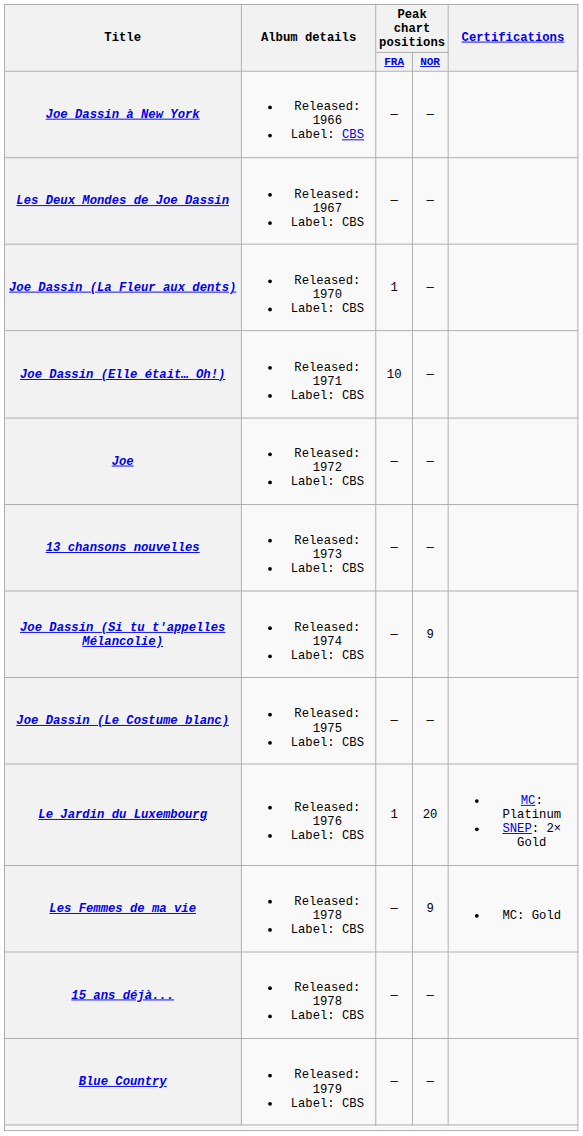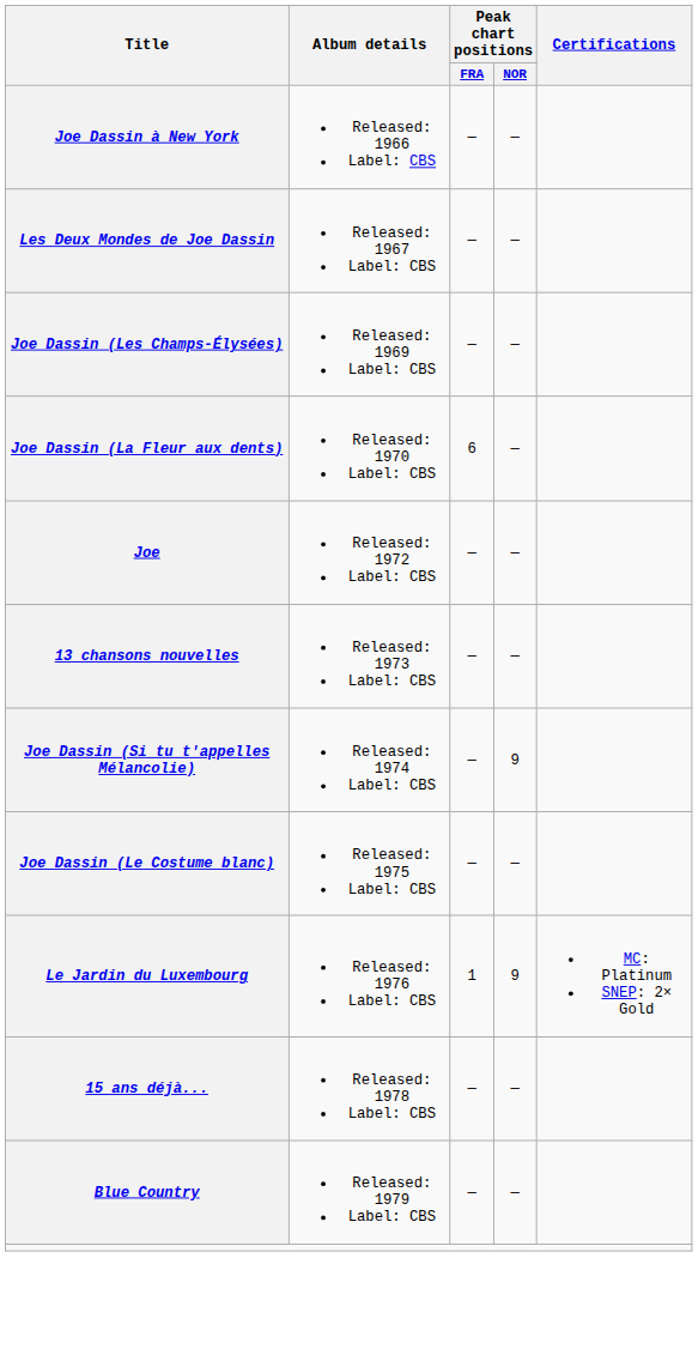 <table class="wikitable plainrowheaders" style="text-align:center;">
 <tr>
 <th scope="col" rowspan="2">Title</th>
 <th scope="col" rowspan="2">Album details</th>
 <th colspan="2">Peak chart positions</th>
 <th scope="col" rowspan="2"><a href='#'>Certifications</a></th>
 </tr>
 <tr>
 <th scope="col" style="width:2.5em;font-size:90%;"><a href='#'>FRA</a><br></th>
 <th scope="col" style="width:2.5em;font-size:90%;"><a href='#'>NOR</a><br></th>
 </tr>
 <tr>
 <th scope="row"><em><a href='#'>Joe Dassin à New York</a></em></th>
 <td><br><ul><li>Released: 1966</li><li>Label: <a href='#'>CBS</a></li></ul></td>
 <td>—</td>
 <td>—</td>
 <td></td>
 </tr>
 <tr>
 <th scope="row"><em><a href='#'>Les Deux Mondes de Joe Dassin</a></em></th>
 <td><br><ul><li>Released: 1967</li><li>Label: CBS</li></ul></td>
 <td>—</td>
 <td>—</td>
 <td></td>
 </tr>
 <tr>
-<th scope="row"><em><a href='#'>Joe Dassin (La Fleur aux dents)</a></em></th>
-<td><br><ul><li>Released: 1970</li><li>Label: CBS</li></ul></td>
-<td>1</td>
+<th scope="row"><em><a href='#'>Joe Dassin (Les Champs-Élysées)</a></em></th>
+<td><br><ul><li>Released: 1969</li><li>Label: CBS</li></ul></td>
+<td>—</td>
 <td>—</td>
 <td></td>
 </tr>
 <tr>
-<th scope="row"><em><a href='#'>Joe Dassin (Elle était… Oh!)</a></em></th>
-<td><br><ul><li>Released: 1971</li><li>Label: CBS</li></ul></td>
-<td>10</td>
+<th scope="row"><em><a href='#'>Joe Dassin (La Fleur aux dents)</a></em></th>
+<td><br><ul><li>Released: 1970</li><li>Label: CBS</li></ul></td>
+<td>6</td>
 <td>—</td>
 <td></td>
 </tr>
 <tr>
 <th scope="row"><em><a href='#'>Joe</a></em></th>
 <td><br><ul><li>Released: 1972</li><li>Label: CBS</li></ul></td>
 <td>—</td>
 <td>—</td>
 <td></td>
 </tr>
 <tr>
 <th scope="row"><em><a href='#'>13 chansons nouvelles</a></em></th>
 <td><br><ul><li>Released: 1973</li><li>Label: CBS</li></ul></td>
 <td>—</td>
 <td>—</td>
 <td></td>
 </tr>
 <tr>
 <th scope="row"><em><a href='#'>Joe Dassin (Si tu t'appelles Mélancolie)</a></em></th>
 <td><br><ul><li>Released: 1974</li><li>Label: CBS</li></ul></td>
 <td>—</td>
 <td>9</td>
 <td></td>
 </tr>
 <tr>
 <th scope="row"><em><a href='#'>Joe Dassin (Le Costume blanc)</a></em></th>
 <td><br><ul><li>Released: 1975</li><li>Label: CBS</li></ul></td>
 <td>—</td>
 <td>—</td>
 <td></td>
 </tr>
 <tr>
 <th scope="row"><em><a href='#'>Le Jardin du Luxembourg</a></em></th>
 <td><br><ul><li>Released: 1976</li><li>Label: CBS</li></ul></td>
 <td>1</td>
-<td>20</td>
+<td>9</td>
 <td><br><ul><li><a href='#'>MC</a>: Platinum</li><li><a href='#'>SNEP</a>: 2× Gold</li></ul></td>
-</tr>
-<tr>
-<th scope="row"><em><a href='#'>Les Femmes de ma vie</a></em></th>
-<td><br><ul><li>Released: 1978</li><li>Label: CBS</li></ul></td>
-<td>—</td>
-<td>9</td>
-<td><br><ul><li>MC: Gold</li></ul></td>
 </tr>
 <tr>
 <th scope="row"><em><a href='#'>15 ans déjà...</a></em></th>
 <td><br><ul><li>Released: 1978</li><li>Label: CBS</li></ul></td>
 <td>—</td>
 <td>—</td>
 <td></td>
 </tr>
 <tr>
 <th scope="row"><em><a href='#'>Blue Country</a></em></th>
 <td><br><ul><li>Released: 1979</li><li>Label: CBS</li></ul></td>
 <td>—</td>
 <td>—</td>
 <td></td>
 </tr>
 <tr>
 <td colspan="5"></td>
 </tr>
 </table>
